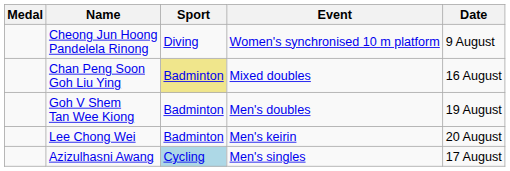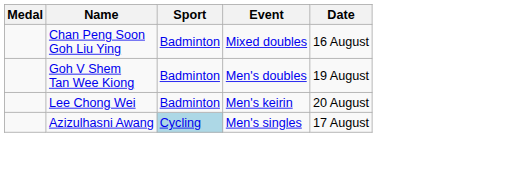 <table class="wikitable sortable"  style="font-size:95%">
 <tr>
 <th>Medal</th>
 <th>Name</th>
 <th>Sport</th>
 <th>Event</th>
 <th>Date</th>
 </tr>
 <tr>
 <td></td>
-<td><a href='#'>Cheong Jun Hoong</a><br><a href='#'>Pandelela Rinong</a></td>
-<td><a href='#'>Diving</a></td>
-<td><a href='#'>Women's synchronised 10 m platform</a></td>
-<td>9 August</td>
-</tr>
-<tr>
-<td></td>
 <td><a href='#'>Chan Peng Soon</a><br><a href='#'>Goh Liu Ying</a></td>
-<td style="background: khaki;"><a href='#'>Badminton</a></td>
+<td><a href='#'>Badminton</a></td>
 <td><a href='#'>Mixed doubles</a></td>
 <td>16 August</td>
 </tr>
 <tr>
 <td></td>
 <td><a href='#'>Goh V Shem</a><br><a href='#'>Tan Wee Kiong</a></td>
 <td><a href='#'>Badminton</a></td>
 <td><a href='#'>Men's doubles</a></td>
 <td>19 August</td>
 </tr>
 <tr>
 <td></td>
 <td><a href='#'>Lee Chong Wei</a></td>
 <td><a href='#'>Badminton</a></td>
 <td><a href='#'>Men's keirin</a></td>
 <td>20 August</td>
 </tr>
 <tr>
 <td></td>
 <td><a href='#'>Azizulhasni Awang</a></td>
 <td style="background: lightblue;"><a href='#'>Cycling</a></td>
 <td><a href='#'>Men's singles</a></td>
 <td>17 August</td>
 </tr>
 </table>
